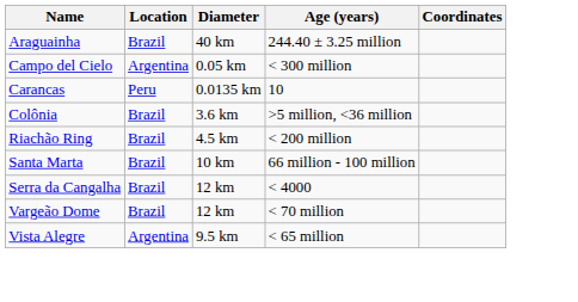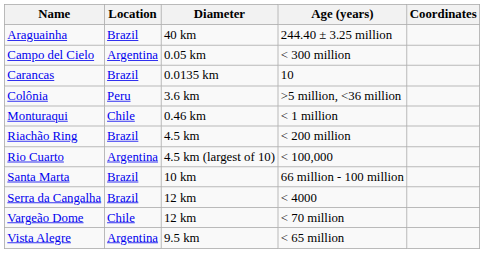 <table class="wikitable sortable">
 <tr>
 <th>Name</th>
 <th>Location</th>
 <th>Diameter</th>
 <th>Age (years)</th>
 <th>Coordinates</th>
 </tr>
 <tr>
 <td><a href='#'>Araguainha</a></td>
 <td><a href='#'>Brazil</a></td>
 <td>40 km</td>
 <td>244.40 ± 3.25 million</td>
 <td align=right></td>
 </tr>
 <tr>
 <td><a href='#'>Campo del Cielo</a></td>
 <td><a href='#'>Argentina</a></td>
 <td>0.05 km</td>
 <td>< 300 million</td>
 <td align=right></td>
 </tr>
 <tr>
 <td><a href='#'>Carancas</a></td>
-<td><a href='#'>Peru</a></td>
+<td><a href='#'>Brazil</a></td>
 <td>0.0135 km</td>
 <td>10</td>
 <td align=right></td>
 </tr>
 <tr>
 <td><a href='#'>Colônia</a></td>
-<td><a href='#'>Brazil</a></td>
+<td><a href='#'>Peru</a></td>
 <td>3.6 km</td>
 <td>>5 million, <36 million</td>
+<td align=right></td>
+</tr>
+<tr>
+<td><a href='#'>Monturaqui</a></td>
+<td><a href='#'>Chile</a></td>
+<td>0.46 km</td>
+<td>< 1 million</td>
 <td align=right></td>
 </tr>
 <tr>
 <td><a href='#'>Riachão Ring</a></td>
 <td><a href='#'>Brazil</a></td>
 <td>4.5 km</td>
 <td>< 200 million</td>
+<td align=right></td>
+</tr>
+<tr>
+<td><a href='#'>Rio Cuarto</a></td>
+<td><a href='#'>Argentina</a></td>
+<td>4.5 km (largest of 10)</td>
+<td>< 100,000</td>
 <td align=right></td>
 </tr>
 <tr>
 <td><a href='#'>Santa Marta</a></td>
 <td><a href='#'>Brazil</a></td>
 <td>10 km</td>
 <td>66 million - 100 million</td>
 <td align=right></td>
 </tr>
 <tr>
 <td><a href='#'>Serra da Cangalha</a></td>
 <td><a href='#'>Brazil</a></td>
 <td>12 km</td>
 <td>< 4000</td>
 <td align=right></td>
 </tr>
 <tr>
 <td><a href='#'>Vargeão Dome</a></td>
-<td><a href='#'>Brazil</a></td>
+<td><a href='#'>Chile</a></td>
 <td>12 km</td>
 <td>< 70 million</td>
 <td align=right></td>
 </tr>
 <tr>
 <td><a href='#'>Vista Alegre</a></td>
 <td><a href='#'>Argentina</a></td>
 <td>9.5 km</td>
 <td>< 65 million</td>
 <td align=right></td>
 </tr>
 </table>
